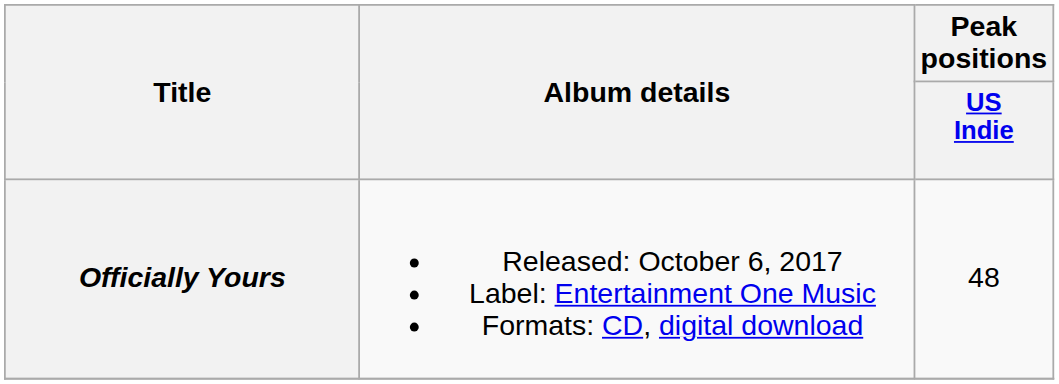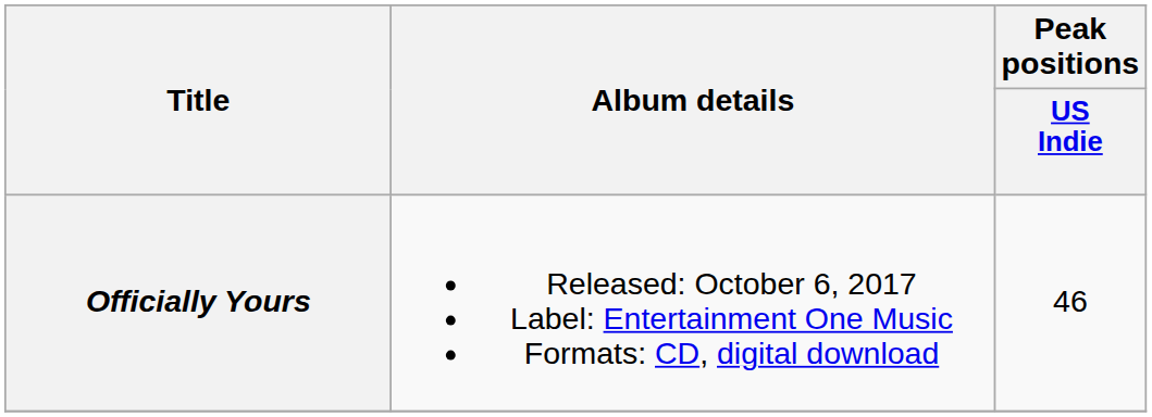 <table class="wikitable plainrowheaders" style="text-align:center;">
 <tr>
 <th scope="col" rowspan="2" style="width:12em;">Title</th>
 <th scope="col" rowspan="2" style="width:19em;">Album details</th>
 <th scope="col" colspan="1">Peak positions</th>
 </tr>
 <tr>
 <th scope="col" style="width:3em;font-size:90%;"><a href='#'>US<br>Indie</a><br><br></th>
 </tr>
 <tr>
 <th scope="row"><em>Officially Yours</em></th>
 <td><br><ul><li>Released: October 6, 2017</li><li>Label: <a href='#'>Entertainment One Music</a></li><li>Formats: <a href='#'>CD</a>, <a href='#'>digital download</a></li></ul></td>
-<td>48</td>
+<td>46</td>
 </tr>
 <tr>
 </tr>
 </table>
